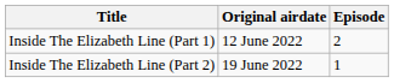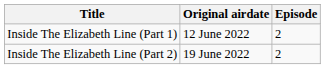 <table class="wikitable">
 <tr>
 <th>Title</th>
 <th>Original airdate</th>
 <th>Episode</th>
 </tr>
 <tr>
 <td>Inside The Elizabeth Line (Part 1)</td>
 <td>12 June 2022</td>
 <td>2</td>
 </tr>
 <tr>
 <td>Inside The Elizabeth Line (Part 2)</td>
 <td>19 June 2022</td>
-<td>1</td>
+<td>2</td>
 </tr>
 </table>
